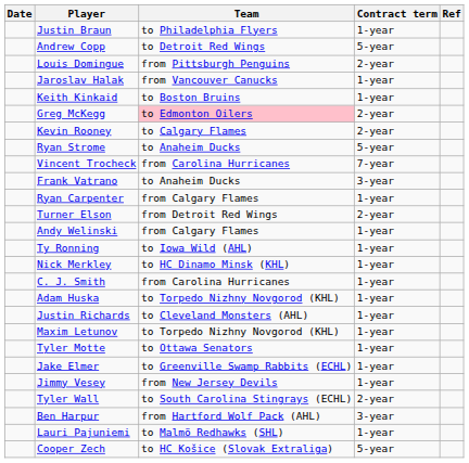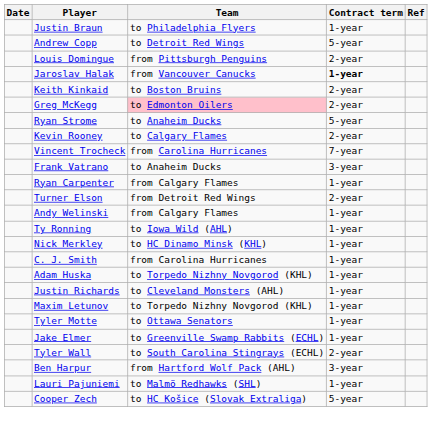 <table class="wikitable">
 <tr>
 <th>Date</th>
 <th>Player</th>
 <th>Team</th>
 <th>Contract term</th>
 <th>Ref</th>
 </tr>
 <tr>
 <td></td>
 <td><a href='#'>Justin Braun</a></td>
 <td>to <a href='#'>Philadelphia Flyers</a></td>
 <td>1-year</td>
 <td></td>
 </tr>
 <tr>
 <td></td>
 <td><a href='#'>Andrew Copp</a></td>
 <td>to <a href='#'>Detroit Red Wings</a></td>
 <td>5-year</td>
 <td></td>
 </tr>
 <tr>
 <td></td>
 <td><a href='#'>Louis Domingue</a></td>
 <td>from <a href='#'>Pittsburgh Penguins</a></td>
 <td>2-year</td>
 <td></td>
 </tr>
 <tr>
 <td></td>
 <td><a href='#'>Jaroslav Halak</a></td>
 <td>from <a href='#'>Vancouver Canucks</a></td>
-<td>1-year</td>
+<td><strong>1-year</strong></td>
 <td></td>
 </tr>
 <tr>
 <td></td>
 <td><a href='#'>Keith Kinkaid</a></td>
 <td>to <a href='#'>Boston Bruins</a></td>
-<td>1-year</td>
+<td>2-year</td>
 <td></td>
 </tr>
 <tr>
 <td></td>
 <td><a href='#'>Greg McKegg</a></td>
 <td style="background: pink;">to <a href='#'>Edmonton Oilers</a></td>
 <td>2-year</td>
 <td></td>
 </tr>
 <tr>
 <td></td>
-<td><a href='#'>Kevin Rooney</a></td>
-<td>to <a href='#'>Calgary Flames</a></td>
-<td>2-year</td>
+<td><a href='#'>Ryan Strome</a></td>
+<td>to <a href='#'>Anaheim Ducks</a></td>
+<td>5-year</td>
 <td></td>
 </tr>
 <tr>
 <td></td>
-<td><a href='#'>Ryan Strome</a></td>
-<td>to <a href='#'>Anaheim Ducks</a></td>
-<td>5-year</td>
+<td><a href='#'>Kevin Rooney</a></td>
+<td>to <a href='#'>Calgary Flames</a></td>
+<td>2-year</td>
 <td></td>
 </tr>
 <tr>
 <td></td>
 <td><a href='#'>Vincent Trocheck</a></td>
 <td>from <a href='#'>Carolina Hurricanes</a></td>
 <td>7-year</td>
 <td></td>
 </tr>
 <tr>
 <td></td>
 <td><a href='#'>Frank Vatrano</a></td>
 <td>to Anaheim Ducks</td>
 <td>3-year</td>
 <td></td>
 </tr>
 <tr>
 <td></td>
 <td><a href='#'>Ryan Carpenter</a></td>
 <td>from Calgary Flames</td>
 <td>1-year</td>
 <td></td>
 </tr>
 <tr>
 <td></td>
 <td><a href='#'>Turner Elson</a></td>
 <td>from Detroit Red Wings</td>
 <td>2-year</td>
 <td></td>
 </tr>
 <tr>
 <td></td>
 <td><a href='#'>Andy Welinski</a></td>
 <td>from Calgary Flames</td>
 <td>1-year</td>
 <td></td>
 </tr>
 <tr>
 <td></td>
 <td><a href='#'>Ty Ronning</a></td>
 <td>to <a href='#'>Iowa Wild</a> (<a href='#'>AHL</a>)</td>
 <td>1-year</td>
 <td></td>
 </tr>
 <tr>
 <td></td>
 <td><a href='#'>Nick Merkley</a></td>
 <td>to <a href='#'>HC Dinamo Minsk</a> (<a href='#'>KHL</a>)</td>
 <td>1-year</td>
 <td></td>
 </tr>
 <tr>
 <td></td>
 <td><a href='#'>C. J. Smith</a></td>
 <td>from Carolina Hurricanes</td>
 <td>1-year</td>
 <td></td>
 </tr>
 <tr>
 <td></td>
 <td><a href='#'>Adam Huska</a></td>
 <td>to <a href='#'>Torpedo Nizhny Novgorod</a> (KHL)</td>
 <td>1-year</td>
 <td></td>
 </tr>
 <tr>
 <td></td>
 <td><a href='#'>Justin Richards</a></td>
 <td>to <a href='#'>Cleveland Monsters</a> (AHL)</td>
 <td>1-year</td>
 <td></td>
 </tr>
 <tr>
 <td></td>
 <td><a href='#'>Maxim Letunov</a></td>
 <td>to Torpedo Nizhny Novgorod (KHL)</td>
 <td>1-year</td>
 <td></td>
 </tr>
 <tr>
 <td></td>
 <td><a href='#'>Tyler Motte</a></td>
 <td>to <a href='#'>Ottawa Senators</a></td>
 <td>1-year</td>
 <td></td>
 </tr>
 <tr>
 <td></td>
 <td><a href='#'>Jake Elmer</a></td>
 <td>to <a href='#'>Greenville Swamp Rabbits</a> (<a href='#'>ECHL</a>)</td>
 <td>1-year</td>
 <td></td>
 </tr>
 <tr>
 <td></td>
-<td><a href='#'>Jimmy Vesey</a></td>
-<td>from <a href='#'>New Jersey Devils</a></td>
-<td>1-year</td>
-<td></td>
-</tr>
-<tr>
-<td></td>
 <td><a href='#'>Tyler Wall</a></td>
 <td>to <a href='#'>South Carolina Stingrays</a> (ECHL)</td>
 <td>2-year</td>
 <td></td>
 </tr>
 <tr>
 <td></td>
 <td><a href='#'>Ben Harpur</a></td>
 <td>from <a href='#'>Hartford Wolf Pack</a> (AHL)</td>
 <td>3-year</td>
 <td></td>
 </tr>
 <tr>
 <td></td>
 <td><a href='#'>Lauri Pajuniemi</a></td>
 <td>to <a href='#'>Malmö Redhawks</a> (<a href='#'>SHL</a>)</td>
 <td>1-year</td>
 <td></td>
 </tr>
 <tr>
 <td></td>
 <td><a href='#'>Cooper Zech</a></td>
 <td>to <a href='#'>HC Košice</a> (<a href='#'>Slovak Extraliga</a>)</td>
 <td>5-year</td>
 <td></td>
 </tr>
 </table>
